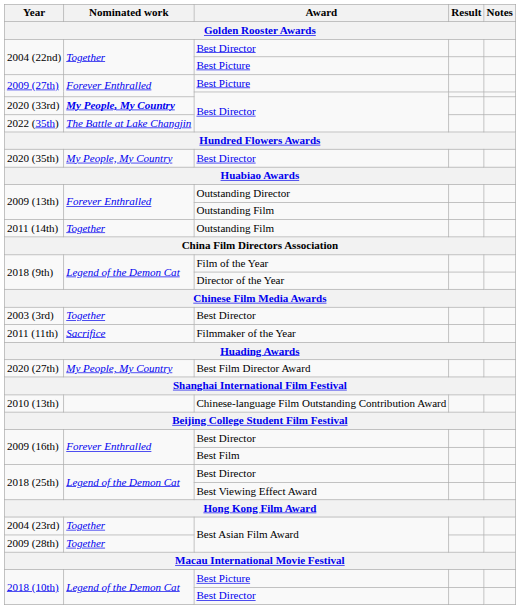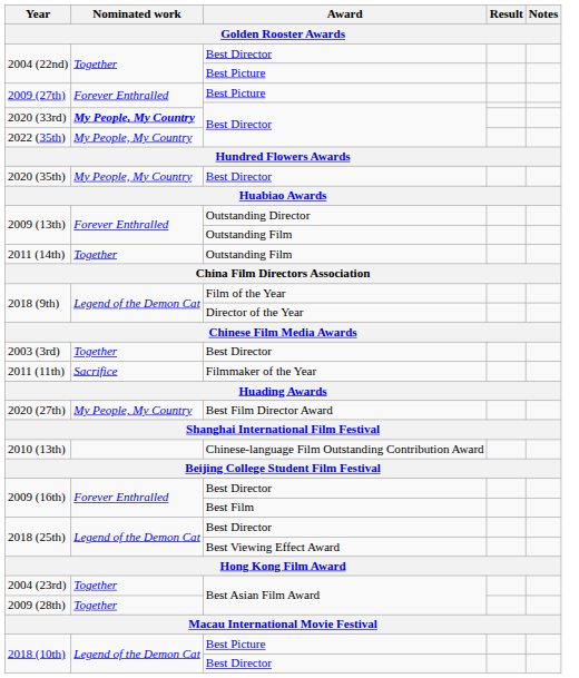 <table class="wikitable">
 <tr>
 <th>Year</th>
 <th>Nominated work</th>
 <th>Award</th>
 <th>Result</th>
 <th>Notes</th>
 </tr>
 <tr>
 <th colspan="6"><a href='#'>Golden Rooster Awards</a></th>
 </tr>
 <tr>
 <td rowspan="2">2004 (22nd)</td>
 <td rowspan="2"><em><a href='#'>Together</a></em></td>
 <td><a href='#'>Best Director</a></td>
 <td></td>
 <td></td>
 </tr>
 <tr>
 <td><a href='#'>Best Picture</a></td>
 <td></td>
 <td></td>
 </tr>
 <tr>
 <td rowspan="2"><a href='#'>2009 (27th)</a></td>
 <td rowspan="2"><em><a href='#'>Forever Enthralled</a></em></td>
 <td><a href='#'>Best Picture</a></td>
 <td></td>
 <td></td>
 </tr>
 <tr>
 <td rowspan="3"><a href='#'>Best Director</a></td>
 <td></td>
 <td></td>
 </tr>
 <tr>
 <td>2020 (33rd)</td>
 <td><strong><em><a href='#'>My People, My Country</a></em></strong></td>
 <td></td>
 <td></td>
 </tr>
 <tr>
 <td>2022 (<a href='#'>35th</a>)</td>
-<td><em><a href='#'>The Battle at Lake Changjin</a></em></td>
+<td><em><a href='#'>My People, My Country</a></em></td>
 <td></td>
 <td></td>
 </tr>
 <tr>
 <th colspan="6"><a href='#'>Hundred Flowers Awards</a></th>
 </tr>
 <tr>
 <td>2020 (35th)</td>
 <td><em><a href='#'>My People, My Country</a></em></td>
 <td><a href='#'>Best Director</a></td>
 <td></td>
 <td></td>
 </tr>
 <tr>
 <th colspan="6"><a href='#'>Huabiao Awards</a></th>
 </tr>
 <tr>
 <td rowspan="2">2009 (13th)</td>
 <td rowspan="2"><em><a href='#'>Forever Enthralled</a></em></td>
 <td>Outstanding Director</td>
 <td></td>
 <td></td>
 </tr>
 <tr>
 <td>Outstanding Film</td>
 <td></td>
 <td></td>
 </tr>
 <tr>
 <td>2011 (14th)</td>
 <td><em><a href='#'>Together</a></em></td>
 <td>Outstanding Film</td>
 <td></td>
 <td></td>
 </tr>
 <tr>
 <th colspan="6">China Film Directors Association</th>
 </tr>
 <tr>
 <td rowspan="2">2018 (9th)</td>
 <td rowspan="2"><em><a href='#'>Legend of the Demon Cat</a></em></td>
 <td>Film of the Year</td>
 <td></td>
 <td></td>
 </tr>
 <tr>
 <td>Director of the Year</td>
 <td></td>
 <td></td>
 </tr>
 <tr>
 <th colspan="6"><a href='#'>Chinese Film Media Awards</a></th>
 </tr>
 <tr>
 <td>2003 (3rd)</td>
 <td><em><a href='#'>Together</a></em></td>
 <td>Best Director</td>
 <td></td>
 <td></td>
 </tr>
 <tr>
 <td>2011 (11th)</td>
 <td><em><a href='#'>Sacrifice</a></em></td>
 <td>Filmmaker of the Year</td>
 <td></td>
 <td></td>
 </tr>
 <tr>
 <th colspan="6"><a href='#'>Huading Awards</a></th>
 </tr>
 <tr>
 <td>2020 (27th)</td>
 <td><em><a href='#'>My People, My Country</a></em></td>
 <td>Best Film Director Award</td>
 <td></td>
 <td></td>
 </tr>
 <tr>
 <th colspan="6"><a href='#'>Shanghai International Film Festival</a></th>
 </tr>
 <tr>
 <td>2010 (13th)</td>
 <td></td>
 <td>Chinese-language Film Outstanding Contribution Award</td>
 <td></td>
 <td></td>
 </tr>
 <tr>
 <th colspan="6"><a href='#'>Beijing College Student Film Festival</a></th>
 </tr>
 <tr>
 <td rowspan="2">2009 (16th)</td>
 <td rowspan="2"><em><a href='#'>Forever Enthralled</a></em></td>
 <td>Best Director</td>
 <td></td>
 <td></td>
 </tr>
 <tr>
 <td>Best Film</td>
 <td></td>
 <td></td>
 </tr>
 <tr>
 <td rowspan="2">2018 (25th)</td>
 <td rowspan="2"><em><a href='#'>Legend of the Demon Cat</a></em></td>
 <td>Best Director</td>
 <td></td>
 <td></td>
 </tr>
 <tr>
 <td>Best Viewing Effect Award</td>
 <td></td>
 <td></td>
 </tr>
 <tr>
 <th colspan="6"><a href='#'>Hong Kong Film Award</a></th>
 </tr>
 <tr>
 <td>2004 (23rd)</td>
 <td><em><a href='#'>Together</a></em></td>
 <td rowspan="2">Best Asian Film Award</td>
 <td></td>
 <td></td>
 </tr>
 <tr>
 <td>2009 (28th)</td>
 <td><em><a href='#'>Together</a></em></td>
 <td></td>
 <td></td>
 </tr>
 <tr>
 <th colspan="6"><a href='#'>Macau International Movie Festival</a></th>
 </tr>
 <tr>
 <td rowspan="2"><a href='#'>2018 (10th)</a></td>
 <td rowspan="2"><em><a href='#'>Legend of the Demon Cat</a></em></td>
 <td><a href='#'>Best Picture</a></td>
 <td></td>
 <td></td>
 </tr>
 <tr>
 <td><a href='#'>Best Director</a></td>
 <td></td>
 <td></td>
 </tr>
 </table>
